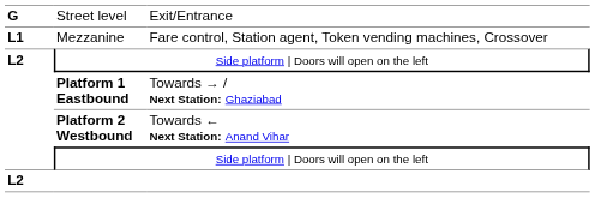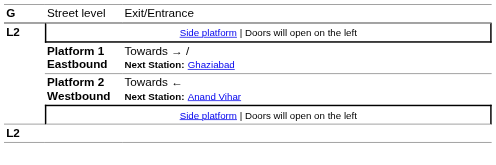 <table table border=0 cellspacing=0 cellpadding=3>
 <tr>
 <td style="border-bottom:solid 1px gray;border-top:solid 1px gray;" width=50 valign=top><strong>G</strong></td>
 <td style="border-top:solid 1px gray;border-bottom:solid 1px gray;" width=100 valign=top>Street level</td>
 <td style="border-top:solid 1px gray;border-bottom:solid 1px gray;" width=500 valign=top>Exit/Entrance</td>
-</tr>
-<tr>
-<td valign=top><strong>L1</strong></td>
-<td valign=top>Mezzanine</td>
-<td valign=top>Fare control, Station agent, Token vending machines, Crossover<br></td>
 </tr>
 <tr>
 <td style="border-top:solid 1px gray;border-bottom:solid 1px gray;" width=50 rowspan=4 valign=top><strong>L2</strong></td>
 <td style="border-top:solid 1px gray;border-right:solid 2px black;border-left:solid 2px black;border-bottom:solid 2px black;text-align:center;" colspan=2><small><a href='#'>Side platform</a> | Doors will open on the left </small></td>
 </tr>
 <tr>
 <td style="border-bottom:solid 1px gray;" width=100><span><strong>Platform 1</strong><br><strong>Eastbound</strong></span></td>
 <td style="border-bottom:solid 1px gray;" width=500>Towards →   /  <br><small><strong>Next Station:</strong></small> <small><a href='#'>Ghaziabad</a></small></td>
 </tr>
 <tr>
 <td><span><strong>Platform 2</strong><br><strong>Westbound</strong></span></td>
 <td>Towards ←  <br><small><strong>Next Station:</strong></small> <a href='#'><small>Anand Vihar</small></a></td>
 </tr>
 <tr>
 <td style="border-top:solid 2px black;border-right:solid 2px black;border-left:solid 2px black;border-bottom:solid 1px gray;" colspan=2  align=center><small><a href='#'>Side platform</a> | Doors will open on the left </small></td>
 </tr>
 <tr>
 <td style="border-bottom:solid 1px gray;" width=50 rowspan=2 valign=top><strong>L2</strong></td>
 <td style="border-bottom:solid 1px gray;" width=100></td>
 <td style="border-bottom:solid 1px gray;" width=500></td>
 </tr>
 <tr>
 </tr>
 </table>
